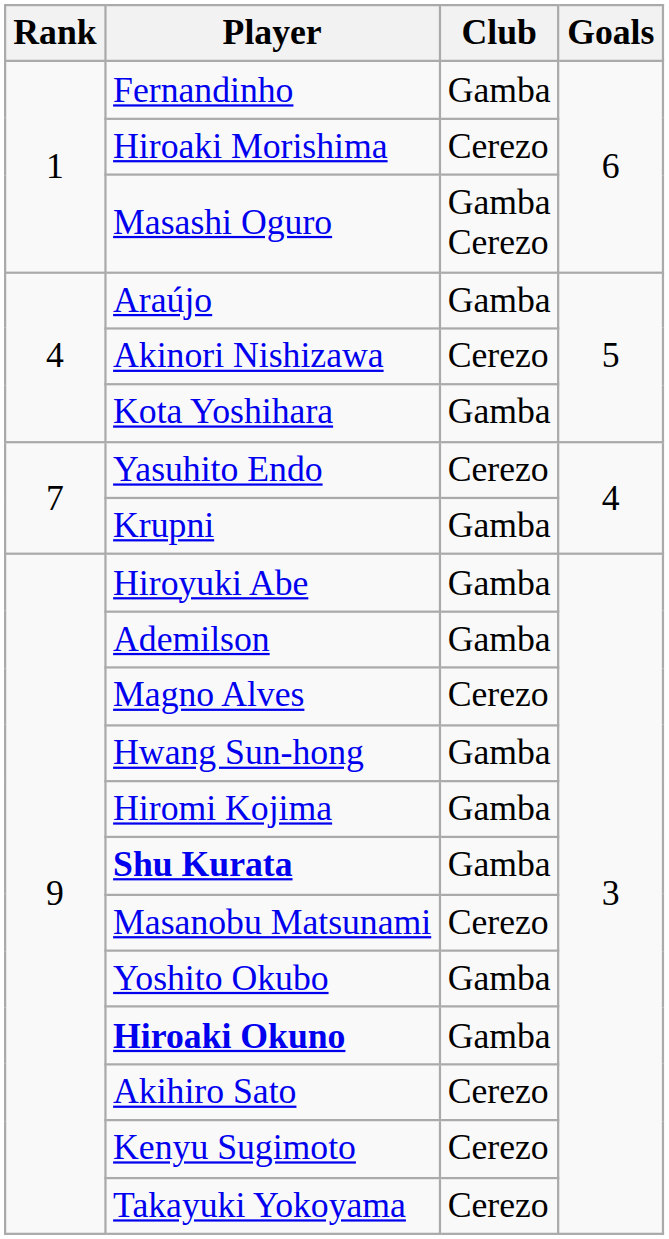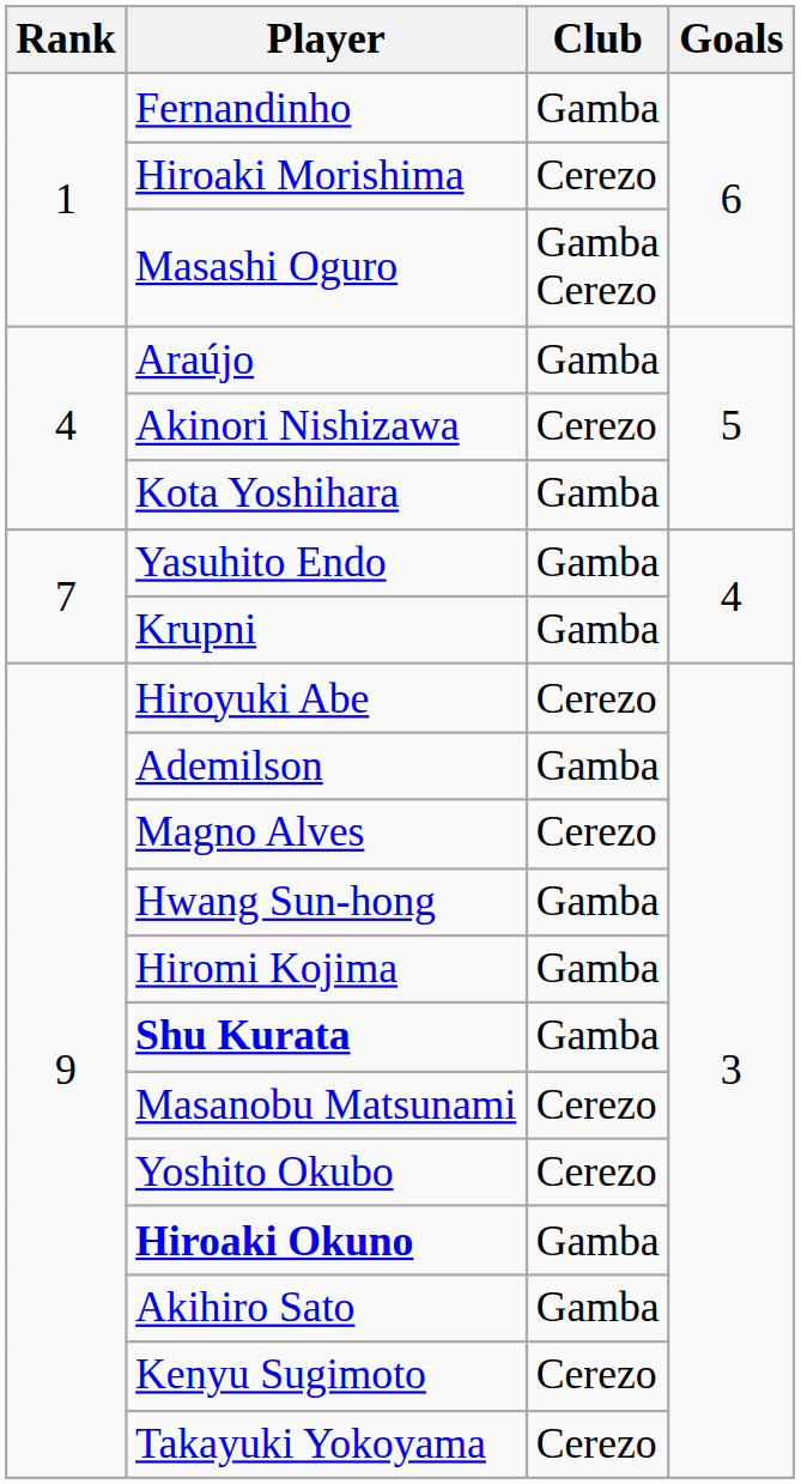 <table class="wikitable" style="text-align:center">
 <tr>
 <th>Rank</th>
 <th>Player</th>
 <th>Club</th>
 <th>Goals</th>
 </tr>
 <tr>
 <td rowspan=3>1</td>
 <td align=left> <a href='#'>Fernandinho</a></td>
 <td align=left>Gamba</td>
 <td rowspan=3>6</td>
 </tr>
 <tr>
 <td align=left> <a href='#'>Hiroaki Morishima</a></td>
 <td align=left>Cerezo</td>
 </tr>
 <tr>
 <td align=left> <a href='#'>Masashi Oguro</a></td>
 <td align=left>Gamba<br>Cerezo</td>
 </tr>
 <tr>
 <td rowspan=3>4</td>
 <td align=left> <a href='#'>Araújo</a></td>
 <td align=left>Gamba</td>
 <td rowspan=3>5</td>
 </tr>
 <tr>
 <td align=left> <a href='#'>Akinori Nishizawa</a></td>
 <td align=left>Cerezo</td>
 </tr>
 <tr>
 <td align=left> <a href='#'>Kota Yoshihara</a></td>
 <td align=left>Gamba</td>
 </tr>
 <tr>
 <td rowspan=2>7</td>
 <td align=left> <a href='#'>Yasuhito Endo</a></td>
-<td align=left>Cerezo</td>
+<td align=left>Gamba</td>
 <td rowspan=2>4</td>
 </tr>
 <tr>
 <td align=left> <a href='#'>Krupni</a></td>
 <td align=left>Gamba</td>
 </tr>
 <tr>
 <td rowspan=12>9</td>
 <td align=left> <a href='#'>Hiroyuki Abe</a></td>
-<td align=left>Gamba</td>
+<td align=left>Cerezo</td>
 <td rowspan=12>3</td>
 </tr>
 <tr>
 <td align=left> <a href='#'>Ademilson</a></td>
 <td align=left>Gamba</td>
 </tr>
 <tr>
 <td align=left> <a href='#'>Magno Alves</a></td>
 <td align=left>Cerezo</td>
 </tr>
 <tr>
 <td align=left> <a href='#'>Hwang Sun-hong</a></td>
 <td align=left>Gamba</td>
 </tr>
 <tr>
 <td align=left> <a href='#'>Hiromi Kojima</a></td>
 <td align=left>Gamba</td>
 </tr>
 <tr>
 <td align=left> <strong><a href='#'>Shu Kurata</a></strong></td>
 <td align=left>Gamba</td>
 </tr>
 <tr>
 <td align=left> <a href='#'>Masanobu Matsunami</a></td>
 <td align=left>Cerezo</td>
 </tr>
 <tr>
 <td align=left> <a href='#'>Yoshito Okubo</a></td>
-<td align=left>Gamba</td>
+<td align=left>Cerezo</td>
 </tr>
 <tr>
 <td align=left> <strong><a href='#'>Hiroaki Okuno</a></strong></td>
 <td align=left>Gamba</td>
 </tr>
 <tr>
 <td align=left> <a href='#'>Akihiro Sato</a></td>
-<td align=left>Cerezo</td>
+<td align=left>Gamba</td>
 </tr>
 <tr>
 <td align=left> <a href='#'>Kenyu Sugimoto</a></td>
 <td align=left>Cerezo</td>
 </tr>
 <tr>
 <td align=left> <a href='#'>Takayuki Yokoyama</a></td>
 <td align=left>Cerezo</td>
 </tr>
 </table>
